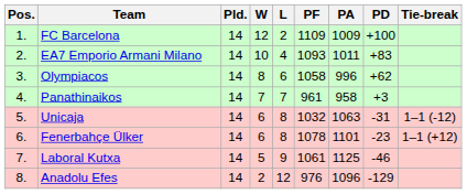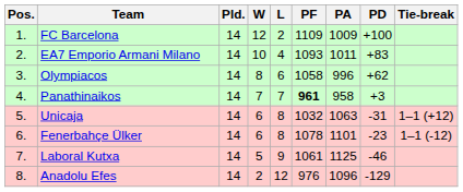 <table class="wikitable" style="text-align:center">
 <tr>
 <th width=15>Pos.</th>
 <th width=220>Team</th>
 <th width=20>Pld.</th>
 <th width=20>W</th>
 <th width=20>L</th>
 <th width=20>PF</th>
 <th width=20>PA</th>
 <th width=20>PD</th>
 <th>Tie-break</th>
 </tr>
 <tr style="background: #ccffcc;">
 <td>1.</td>
 <td align=left> <a href='#'>FC Barcelona</a></td>
 <td>14</td>
 <td>12</td>
 <td>2</td>
 <td>1109</td>
 <td>1009</td>
 <td>+100</td>
 <td></td>
 </tr>
 <tr style="background: #ccffcc;">
 <td>2.</td>
 <td align=left> <a href='#'>EA7 Emporio Armani Milano</a></td>
 <td>14</td>
 <td>10</td>
 <td>4</td>
 <td>1093</td>
 <td>1011</td>
 <td>+83</td>
 <td></td>
 </tr>
 <tr style="background: #ccffcc;">
 <td>3.</td>
 <td align=left> <a href='#'>Olympiacos</a></td>
 <td>14</td>
 <td>8</td>
 <td>6</td>
 <td>1058</td>
 <td>996</td>
 <td>+62</td>
 <td></td>
 </tr>
 <tr style="background: #ccffcc;">
 <td>4.</td>
 <td align=left> <a href='#'>Panathinaikos</a></td>
 <td>14</td>
 <td>7</td>
 <td>7</td>
-<td>961</td>
+<td><strong>961</strong></td>
 <td>958</td>
 <td>+3</td>
 <td></td>
 </tr>
 <tr style="background: #ffcccc;">
 <td>5.</td>
 <td align=left> <a href='#'>Unicaja</a></td>
 <td>14</td>
 <td>6</td>
 <td>8</td>
 <td>1032</td>
 <td>1063</td>
 <td>-31</td>
-<td>1–1 (-12)</td>
+<td>1–1 (+12)</td>
 </tr>
 <tr style="background: #ffcccc;">
 <td>6.</td>
 <td align=left> <a href='#'>Fenerbahçe Ülker</a></td>
 <td>14</td>
 <td>6</td>
 <td>8</td>
 <td>1078</td>
 <td>1101</td>
 <td>-23</td>
-<td>1–1 (+12)</td>
+<td>1–1 (-12)</td>
 </tr>
 <tr style="background: #ffcccc;">
 <td>7.</td>
 <td align=left> <a href='#'>Laboral Kutxa</a></td>
 <td>14</td>
 <td>5</td>
 <td>9</td>
 <td>1061</td>
 <td>1125</td>
 <td>-46</td>
 <td></td>
 </tr>
 <tr style="background: #ffcccc;">
 <td>8.</td>
 <td align=left> <a href='#'>Anadolu Efes</a></td>
 <td>14</td>
 <td>2</td>
 <td>12</td>
 <td>976</td>
 <td>1096</td>
 <td>-129</td>
 <td></td>
 </tr>
 </table>
